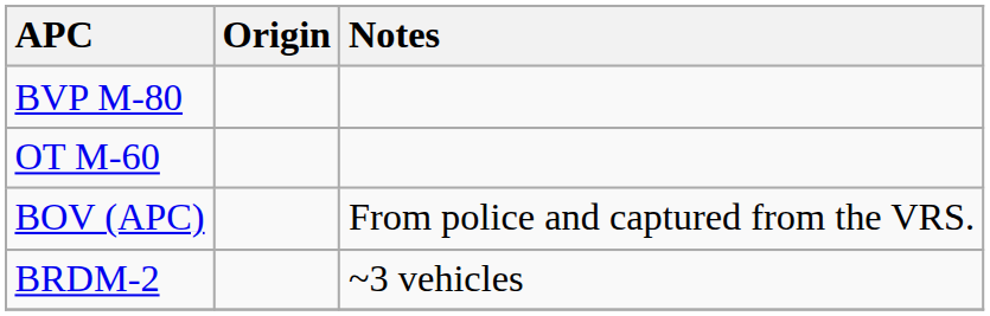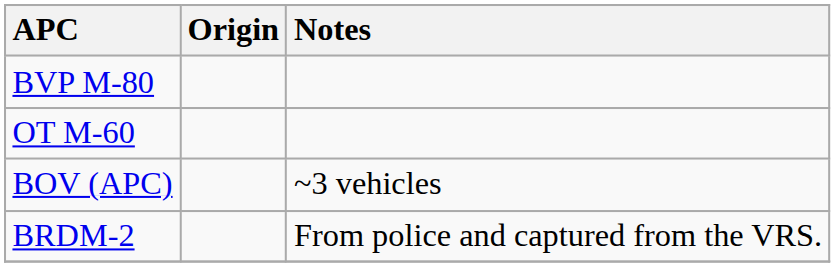 <table class="wikitable">
 <tr>
 <th style="text-align: left;">APC</th>
 <th style="text-align: left;">Origin</th>
 <th style="text-align: left;">Notes</th>
 </tr>
 <tr>
 <td><a href='#'>BVP M-80</a></td>
 <td></td>
 <td></td>
 </tr>
 <tr>
 <td><a href='#'>OT M-60</a></td>
 <td></td>
 <td></td>
 </tr>
 <tr>
 <td><a href='#'>BOV (APC)</a></td>
 <td></td>
-<td>From police and captured from the VRS.</td>
+<td>~3 vehicles</td>
 </tr>
 <tr>
 <td><a href='#'>BRDM-2</a></td>
 <td></td>
-<td>~3 vehicles</td>
+<td>From police and captured from the VRS.</td>
 </tr>
 <tr>
 </tr>
 </table>
